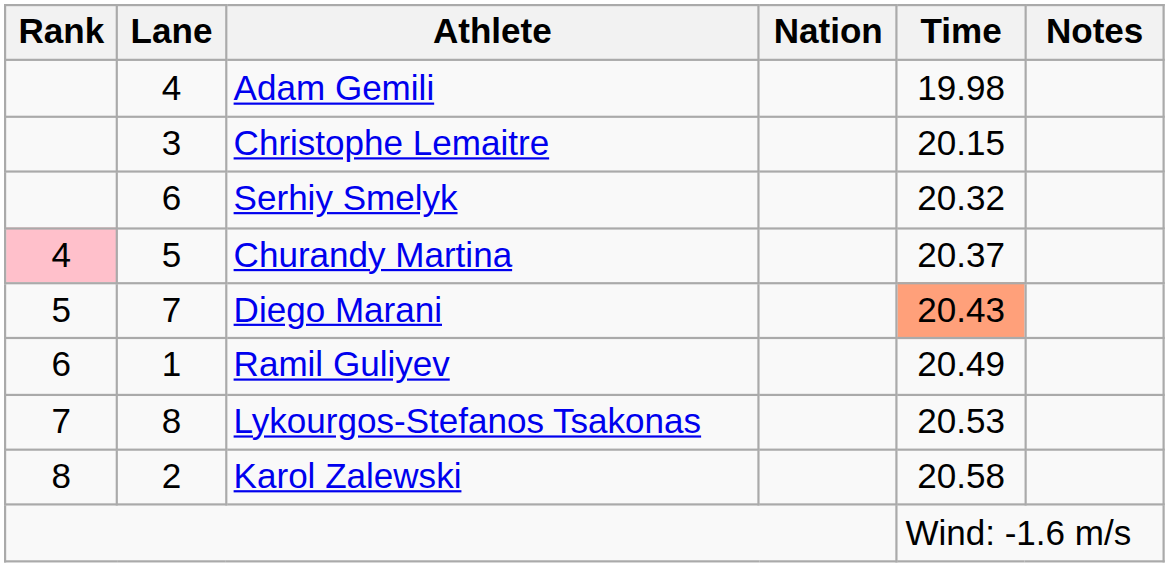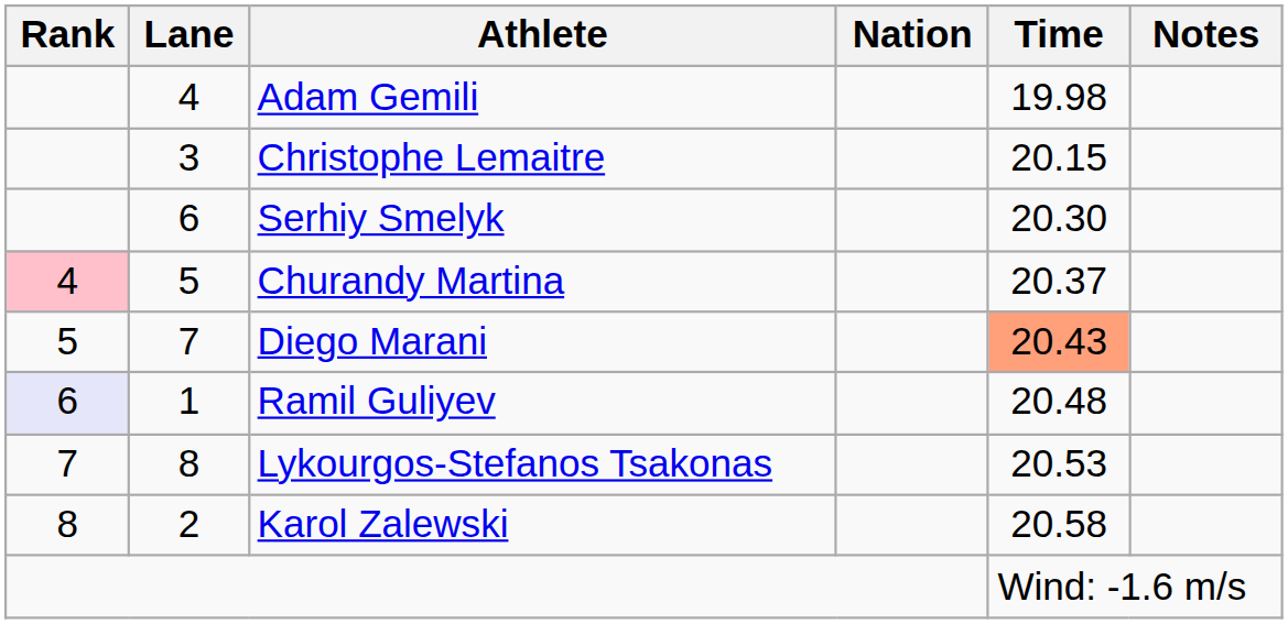 <table class="wikitable sortable" style="text-align:center;width: 60%;">
 <tr>
 <th scope="col">Rank</th>
 <th scope="col">Lane</th>
 <th scope="col">Athlete</th>
 <th scope="col">Nation</th>
 <th scope="col">Time</th>
 <th scope="col">Notes</th>
 </tr>
 <tr>
 <td></td>
 <td>4</td>
 <td align=left><a href='#'>Adam Gemili</a></td>
 <td align=left></td>
 <td>19.98</td>
 <td></td>
 </tr>
 <tr>
 <td></td>
 <td>3</td>
 <td align=left><a href='#'>Christophe Lemaitre</a></td>
 <td align=left></td>
 <td>20.15</td>
 <td></td>
 </tr>
 <tr>
 <td></td>
 <td>6</td>
 <td align=left><a href='#'>Serhiy Smelyk</a></td>
 <td align=left></td>
-<td>20.32</td>
+<td>20.30</td>
 <td></td>
 </tr>
 <tr>
 <td style="background: pink;">4</td>
 <td>5</td>
 <td align=left><a href='#'>Churandy Martina</a></td>
 <td align=left></td>
 <td>20.37</td>
 <td></td>
 </tr>
 <tr>
 <td>5</td>
 <td>7</td>
 <td align=left><a href='#'>Diego Marani</a></td>
 <td align=left></td>
 <td style="background: lightsalmon;">20.43</td>
 <td></td>
 </tr>
 <tr>
-<td>6</td>
+<td style="background: lavender;">6</td>
 <td>1</td>
 <td align=left><a href='#'>Ramil Guliyev</a></td>
 <td align=left></td>
-<td>20.49</td>
+<td>20.48</td>
 <td></td>
 </tr>
 <tr>
 <td>7</td>
 <td>8</td>
 <td align=left><a href='#'>Lykourgos-Stefanos Tsakonas</a></td>
 <td align=left></td>
 <td>20.53</td>
 <td></td>
 </tr>
 <tr>
 <td>8</td>
 <td>2</td>
 <td align=left><a href='#'>Karol Zalewski</a></td>
 <td align=left></td>
 <td>20.58</td>
 <td></td>
 </tr>
 <tr class="sortbottom">
 <td colspan="4"></td>
 <td colspan="2" style="text-align:left;">Wind: -1.6 m/s</td>
 </tr>
 </table>
